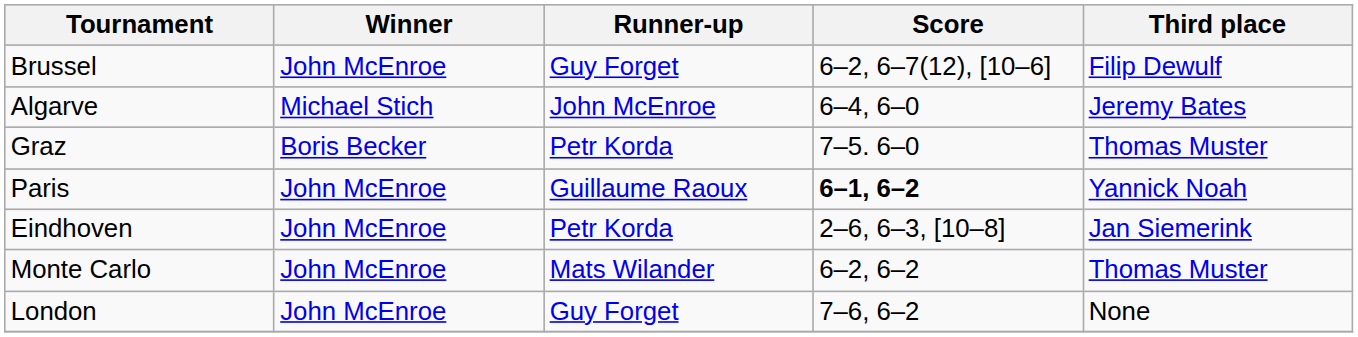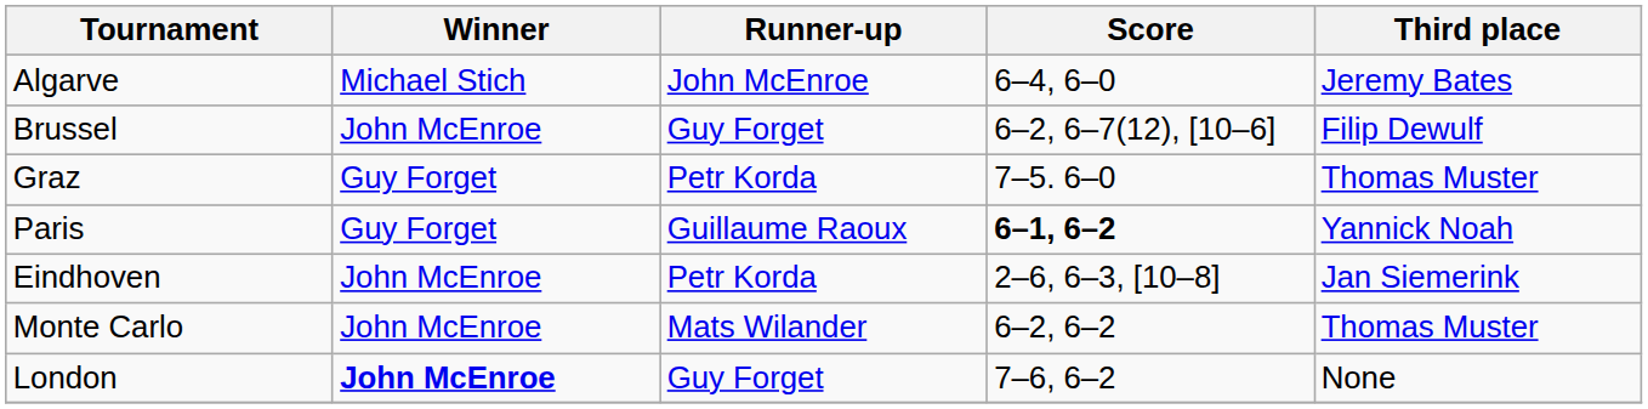 <table class="wikitable">
 <tr>
 <th style="width:160px">Tournament</th>
 <th style="width:160px">Winner</th>
 <th style="width:160px">Runner-up</th>
 <th style="width:160px" class="unsortable">Score</th>
 <th style="width:160px">Third place</th>
 </tr>
 <tr>
+<td>Algarve</td>
+<td>  <a href='#'>Michael Stich</a></td>
+<td>  <a href='#'>John McEnroe</a></td>
+<td>6–4, 6–0</td>
+<td> <a href='#'>Jeremy Bates</a></td>
+</tr>
+<tr>
 <td>Brussel</td>
 <td>  <a href='#'>John McEnroe</a></td>
 <td>  <a href='#'>Guy Forget</a></td>
 <td>6–2, 6–7(12), [10–6]</td>
 <td> <a href='#'>Filip Dewulf</a></td>
 </tr>
 <tr>
-<td>Algarve</td>
-<td>  <a href='#'>Michael Stich</a></td>
-<td>  <a href='#'>John McEnroe</a></td>
-<td>6–4, 6–0</td>
-<td> <a href='#'>Jeremy Bates</a></td>
-</tr>
-<tr>
 <td>Graz</td>
-<td>  <a href='#'>Boris Becker</a></td>
+<td>  <a href='#'>Guy Forget</a></td>
 <td>  <a href='#'>Petr Korda</a></td>
 <td>7–5. 6–0</td>
 <td> <a href='#'>Thomas Muster</a></td>
 </tr>
 <tr>
 <td>Paris</td>
-<td>  <a href='#'>John McEnroe</a></td>
+<td>  <a href='#'>Guy Forget</a></td>
 <td>  <a href='#'>Guillaume Raoux</a></td>
 <td><strong>6–1, 6–2</strong></td>
 <td> <a href='#'>Yannick Noah</a></td>
 </tr>
 <tr>
 <td>Eindhoven</td>
 <td>  <a href='#'>John McEnroe</a></td>
 <td>  <a href='#'>Petr Korda</a></td>
 <td>2–6, 6–3, [10–8]</td>
 <td> <a href='#'>Jan Siemerink</a></td>
 </tr>
 <tr>
 <td>Monte Carlo</td>
 <td>  <a href='#'>John McEnroe</a></td>
 <td>  <a href='#'>Mats Wilander</a></td>
 <td>6–2, 6–2</td>
 <td> <a href='#'>Thomas Muster</a></td>
 </tr>
 <tr>
 <td>London</td>
-<td>  <a href='#'>John McEnroe</a></td>
+<td><strong>  <a href='#'>John McEnroe</a></strong></td>
 <td>  <a href='#'>Guy Forget</a></td>
 <td>7–6, 6–2</td>
 <td>None</td>
 </tr>
 <tr>
 </tr>
 </table>
